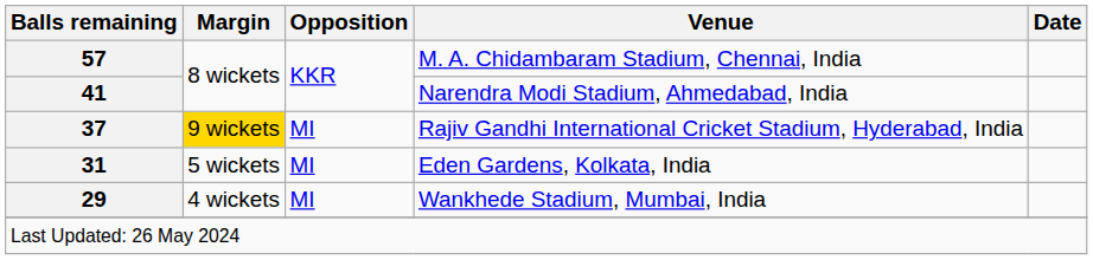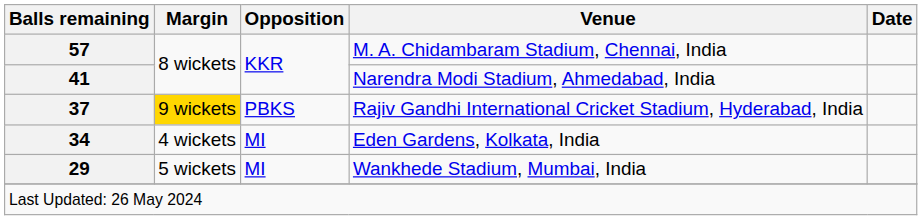 <table class="wikitable">
 <tr>
 <th>Balls remaining</th>
 <th>Margin</th>
 <th>Opposition</th>
 <th>Venue</th>
 <th>Date</th>
 </tr>
 <tr>
 <th>57</th>
 <td rowspan=2>8 wickets</td>
 <td rowspan=2><a href='#'>KKR</a></td>
 <td><a href='#'>M. A. Chidambaram Stadium</a>, <a href='#'>Chennai</a>, India</td>
 <td></td>
 </tr>
 <tr>
 <th>41</th>
 <td><a href='#'>Narendra Modi Stadium</a>, <a href='#'>Ahmedabad</a>, India</td>
 <td></td>
 </tr>
 <tr>
 <th>37</th>
 <td style="background: gold;">9 wickets</td>
-<td><a href='#'>MI</a></td>
+<td><a href='#'>PBKS</a></td>
 <td><a href='#'>Rajiv Gandhi International Cricket Stadium</a>, <a href='#'>Hyderabad</a>, India</td>
 <td></td>
 </tr>
 <tr>
-<th>31</th>
-<td>5 wickets</td>
+<th>34</th>
+<td>4 wickets</td>
 <td><a href='#'>MI</a></td>
 <td><a href='#'>Eden Gardens</a>, <a href='#'>Kolkata</a>, India</td>
 <td></td>
 </tr>
 <tr>
 <th>29</th>
-<td>4 wickets</td>
+<td>5 wickets</td>
 <td><a href='#'>MI</a></td>
 <td><a href='#'>Wankhede Stadium</a>, <a href='#'>Mumbai</a>, India</td>
 <td></td>
 </tr>
 <tr>
 </tr>
 <tr class=sortbottom>
 <td colspan=5><small>Last Updated: 26 May 2024</small></td>
 </tr>
 </table>
